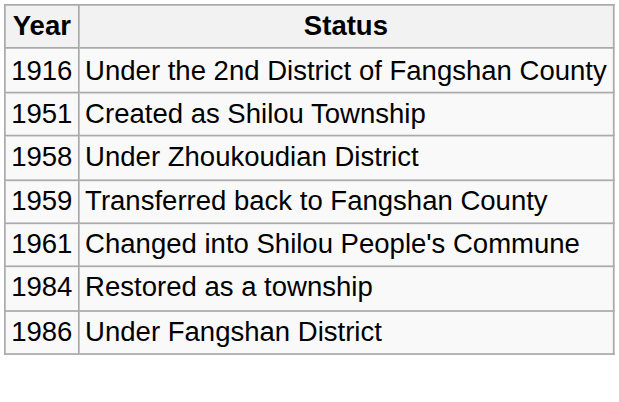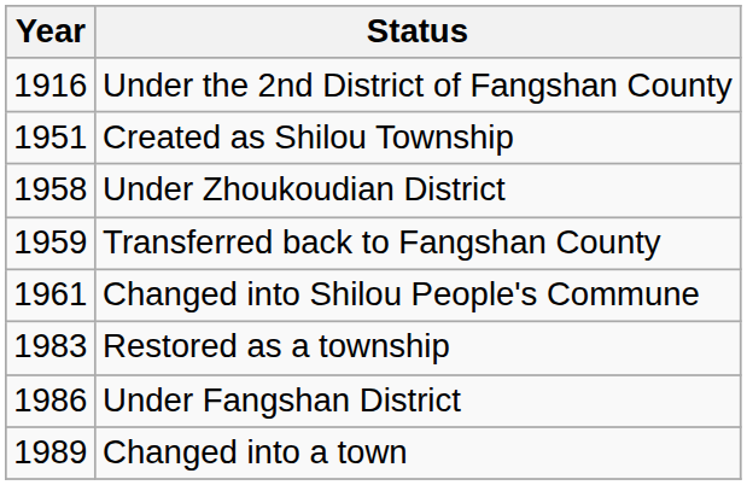 <table class="wikitable">
 <tr>
 <th>Year</th>
 <th>Status</th>
 </tr>
 <tr>
 <td>1916</td>
 <td>Under the 2nd District of Fangshan County</td>
 </tr>
 <tr>
 <td>1951</td>
 <td>Created as Shilou Township</td>
 </tr>
 <tr>
 <td>1958</td>
 <td>Under Zhoukoudian District</td>
 </tr>
 <tr>
 <td>1959</td>
 <td>Transferred back to Fangshan County</td>
 </tr>
 <tr>
 <td>1961</td>
 <td>Changed into Shilou People's Commune</td>
 </tr>
 <tr>
-<td>1984</td>
+<td>1983</td>
 <td>Restored as a township</td>
 </tr>
 <tr>
 <td>1986</td>
 <td>Under Fangshan District</td>
 </tr>
+<tr>
+<td>1989</td>
+<td>Changed into a town</td>
+</tr>
 </table>
